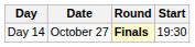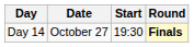 <table class=wikitable>
 <tr>
 <th>Day</th>
 <th>Date</th>
+<th>Start</th>
 <th>Round</th>
-<th>Start</th>
 </tr>
 <tr>
 <td>Day 14</td>
 <td>October 27</td>
+<td>19:30</td>
 <td style=background:lemonchiffon><strong>Finals</strong></td>
-<td>19:30</td>
 </tr>
 </table>
